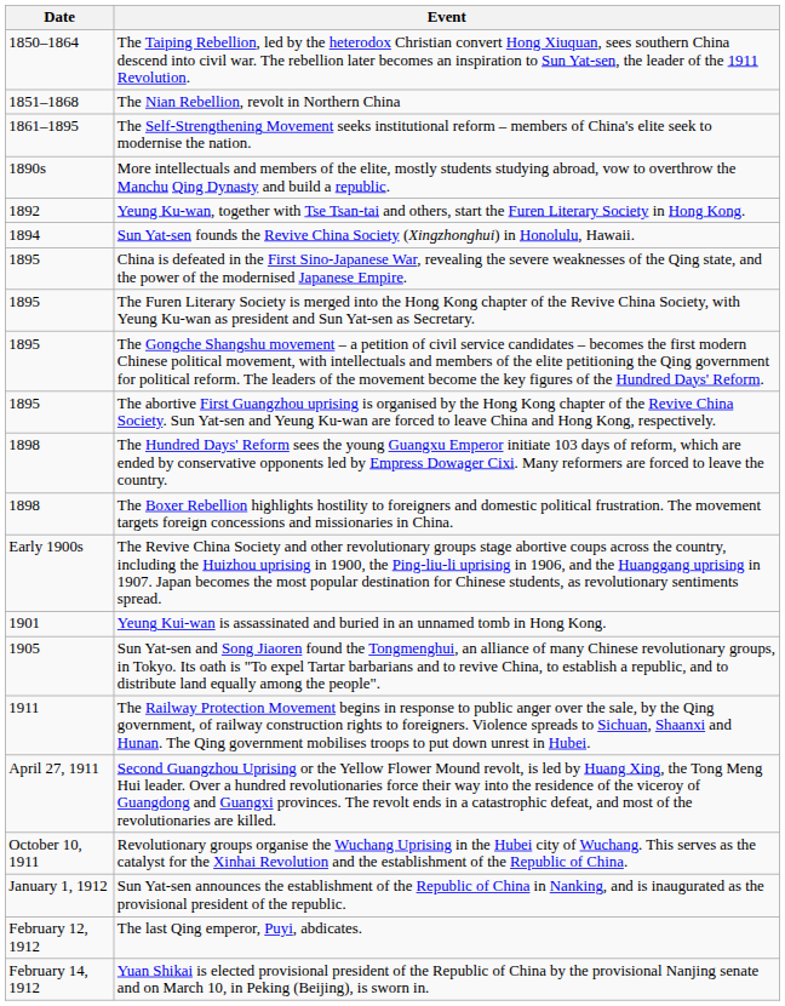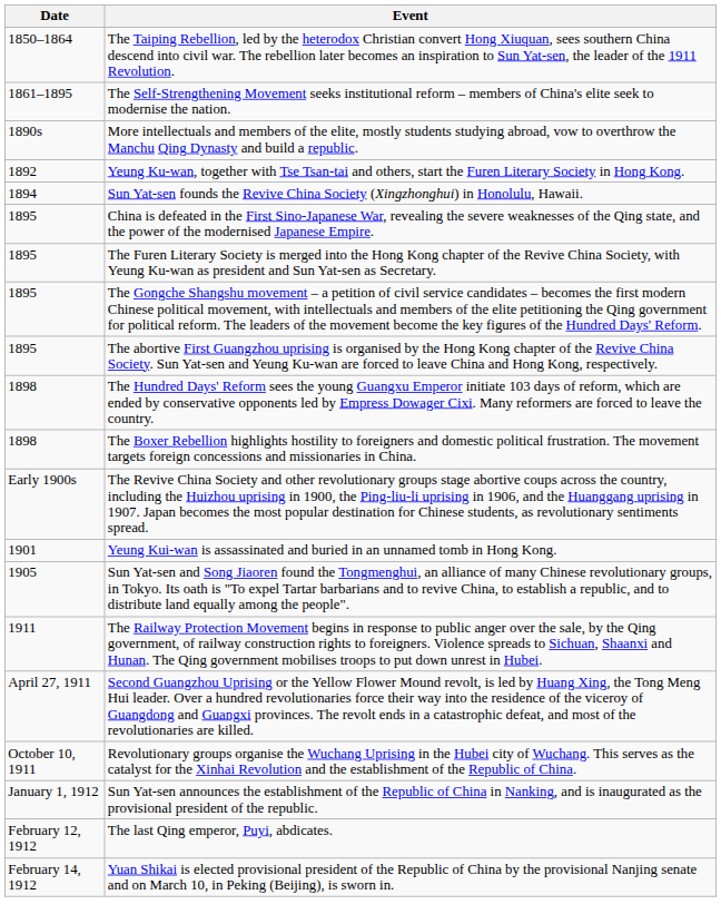 <table class="wikitable" width="800">
 <tr valign="top">
 <th scope="row" width="14%">Date</th>
 <th>Event</th>
 </tr>
 <tr valign="top">
 <td>1850–1864</td>
 <td>The <a href='#'>Taiping Rebellion</a>, led by the <a href='#'>heterodox</a> Christian convert <a href='#'>Hong Xiuquan</a>, sees southern China descend into civil war.  The rebellion later becomes an inspiration to <a href='#'>Sun Yat-sen</a>, the leader of the <a href='#'>1911 Revolution</a>.</td>
-</tr>
-<tr valign="top">
-<td>1851–1868</td>
-<td>The <a href='#'>Nian Rebellion</a>, revolt in Northern China</td>
 </tr>
 <tr valign="top">
 <td>1861–1895</td>
 <td>The <a href='#'>Self-Strengthening Movement</a> seeks institutional reform – members of China's elite seek to modernise the nation.</td>
 </tr>
 <tr valign="top">
 <td>1890s</td>
 <td>More intellectuals and members of the elite, mostly students studying abroad, vow to overthrow the <a href='#'>Manchu</a> <a href='#'>Qing Dynasty</a> and build a <a href='#'>republic</a>.</td>
 </tr>
 <tr valign="top">
 <td>1892</td>
 <td><a href='#'>Yeung Ku-wan</a>, together with <a href='#'>Tse Tsan-tai</a> and others, start the <a href='#'>Furen Literary Society</a> in <a href='#'>Hong Kong</a>.</td>
 </tr>
 <tr valign="top">
 <td>1894</td>
 <td><a href='#'>Sun Yat-sen</a> founds the <a href='#'>Revive China Society</a> (<em>Xingzhonghui</em>) in <a href='#'>Honolulu</a>, Hawaii.</td>
 </tr>
 <tr valign="top">
 <td>1895</td>
 <td>China is defeated in the <a href='#'>First Sino-Japanese War</a>, revealing the severe weaknesses of the Qing state, and the power of the modernised <a href='#'>Japanese Empire</a>.</td>
 </tr>
 <tr valign="top">
 <td>1895</td>
 <td>The Furen Literary Society is merged into the Hong Kong chapter of the Revive China Society, with Yeung Ku-wan as president and Sun Yat-sen as Secretary.</td>
 </tr>
 <tr valign="top">
 <td>1895</td>
 <td>The <a href='#'>Gongche Shangshu movement</a> – a petition of civil service candidates – becomes the first modern Chinese political movement, with intellectuals and members of the elite petitioning the Qing government for political reform. The leaders of the movement become the key figures of the <a href='#'>Hundred Days' Reform</a>.</td>
 </tr>
 <tr valign="top">
 <td>1895</td>
 <td>The abortive <a href='#'>First Guangzhou uprising</a> is organised by the Hong Kong chapter of the <a href='#'>Revive China Society</a>.  Sun Yat-sen and Yeung Ku-wan are forced to leave China and Hong Kong, respectively.</td>
 </tr>
 <tr valign="top">
 <td>1898</td>
 <td>The <a href='#'>Hundred Days' Reform</a> sees the young <a href='#'>Guangxu Emperor</a> initiate 103 days of reform, which are ended by conservative opponents led by <a href='#'>Empress Dowager Cixi</a>.  Many reformers are forced to leave the country.</td>
 </tr>
 <tr valign="top">
 <td>1898</td>
 <td>The <a href='#'>Boxer Rebellion</a> highlights hostility to foreigners and domestic political frustration.  The movement targets foreign concessions and missionaries in China.</td>
 </tr>
 <tr valign="top">
 <td>Early 1900s</td>
 <td>The Revive China Society and other revolutionary groups stage abortive coups across the country, including the <a href='#'>Huizhou uprising</a> in 1900, the <a href='#'>Ping-liu-li uprising</a> in 1906, and the <a href='#'>Huanggang uprising</a> in 1907.  Japan becomes the most popular destination for Chinese students, as revolutionary sentiments spread.</td>
 </tr>
 <tr valign="top">
 <td>1901</td>
 <td><a href='#'>Yeung Kui-wan</a> is assassinated and buried in an unnamed tomb in Hong Kong.</td>
 </tr>
 <tr valign="top">
 <td>1905</td>
 <td>Sun Yat-sen and <a href='#'>Song Jiaoren</a> found the <a href='#'>Tongmenghui</a>, an alliance of many Chinese revolutionary groups, in Tokyo.  Its oath is "To expel Tartar barbarians and to revive China, to establish a republic, and to distribute land equally among the people".</td>
 </tr>
 <tr valign="top">
 <td>1911</td>
 <td>The <a href='#'>Railway Protection Movement</a> begins in response to public anger over the sale, by the Qing government, of railway construction rights to foreigners.  Violence spreads to <a href='#'>Sichuan</a>, <a href='#'>Shaanxi</a> and <a href='#'>Hunan</a>.  The Qing government mobilises troops to put down unrest in <a href='#'>Hubei</a>.</td>
 </tr>
 <tr valign="top">
 <td>April 27, 1911</td>
 <td><a href='#'>Second Guangzhou Uprising</a> or the Yellow Flower Mound revolt, is led by <a href='#'>Huang Xing</a>, the Tong Meng Hui leader.  Over a hundred revolutionaries force their way into the residence of the viceroy of <a href='#'>Guangdong</a> and <a href='#'>Guangxi</a> provinces.  The revolt ends in a catastrophic defeat, and most of the revolutionaries are killed.</td>
 </tr>
 <tr valign="top">
 <td>October 10, 1911</td>
 <td>Revolutionary groups organise the <a href='#'>Wuchang Uprising</a> in the <a href='#'>Hubei</a> city of <a href='#'>Wuchang</a>.  This serves as the catalyst for the <a href='#'>Xinhai Revolution</a> and the establishment of the <a href='#'>Republic of China</a>.</td>
 </tr>
 <tr valign="top">
 <td>January 1, 1912</td>
 <td>Sun Yat-sen announces the establishment of the <a href='#'>Republic of China</a> in <a href='#'>Nanking</a>, and is inaugurated as the provisional president of the republic.</td>
 </tr>
 <tr valign="top">
 <td>February 12, 1912</td>
 <td>The last Qing emperor, <a href='#'>Puyi</a>, abdicates.</td>
 </tr>
 <tr valign="top">
 <td>February 14, 1912</td>
 <td><a href='#'>Yuan Shikai</a> is elected provisional president of the Republic of China by the provisional Nanjing senate and on March 10, in Peking (Beijing), is sworn in.</td>
 </tr>
 </table>
